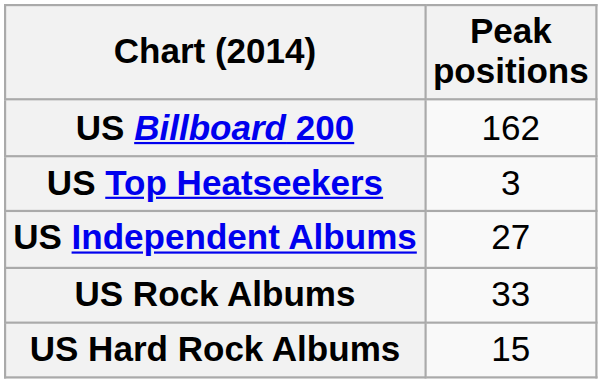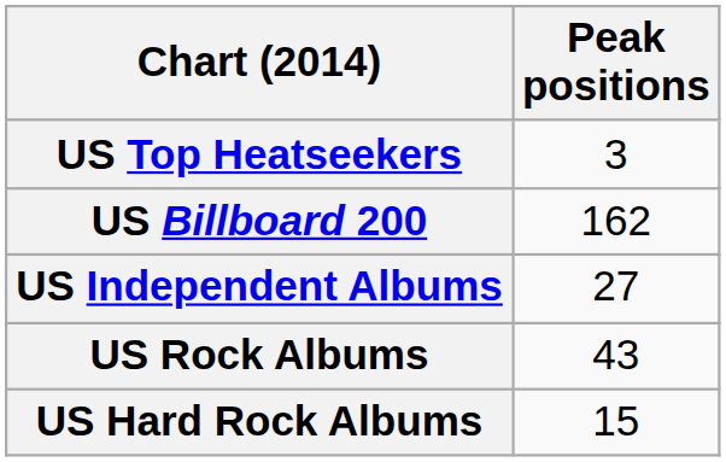 <table class="wikitable plainrowheaders" style="text-align:center;">
 <tr>
 <th>Chart (2014)</th>
 <th>Peak<br>positions</th>
 </tr>
 <tr>
+<th scope="row">US <a href='#'>Top Heatseekers</a></th>
+<td>3</td>
+</tr>
+<tr>
 <th scope="row">US <a href='#'><em>Billboard</em> 200</a></th>
 <td>162</td>
-</tr>
-<tr>
-<th scope="row">US <a href='#'>Top Heatseekers</a></th>
-<td>3</td>
 </tr>
 <tr>
 <th scope="row">US <a href='#'>Independent Albums</a></th>
 <td>27</td>
 </tr>
 <tr>
 <th scope="row">US Rock Albums</th>
-<td>33</td>
+<td>43</td>
 </tr>
 <tr>
 <th scope="row">US Hard Rock Albums</th>
 <td>15</td>
 </tr>
 </table>
